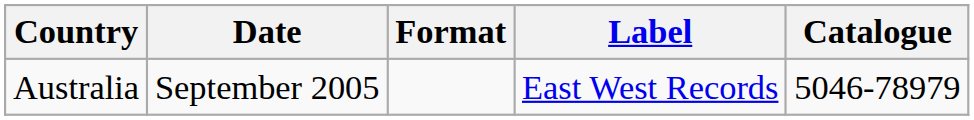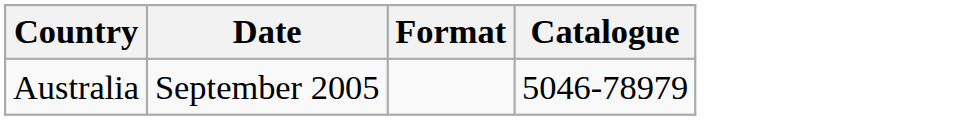 <table class="wikitable plainrowheaders">
 <tr>
 <th scope="col">Country</th>
 <th scope="col">Date</th>
 <th scope="col">Format</th>
-<th scope="col"><a href='#'>Label</a></th>
 <th scope="col">Catalogue</th>
 </tr>
 <tr>
 <td>Australia</td>
 <td>September 2005</td>
 <td></td>
-<td><a href='#'>East West Records</a></td>
 <td>5046-78979</td>
 </tr>
 </table>
